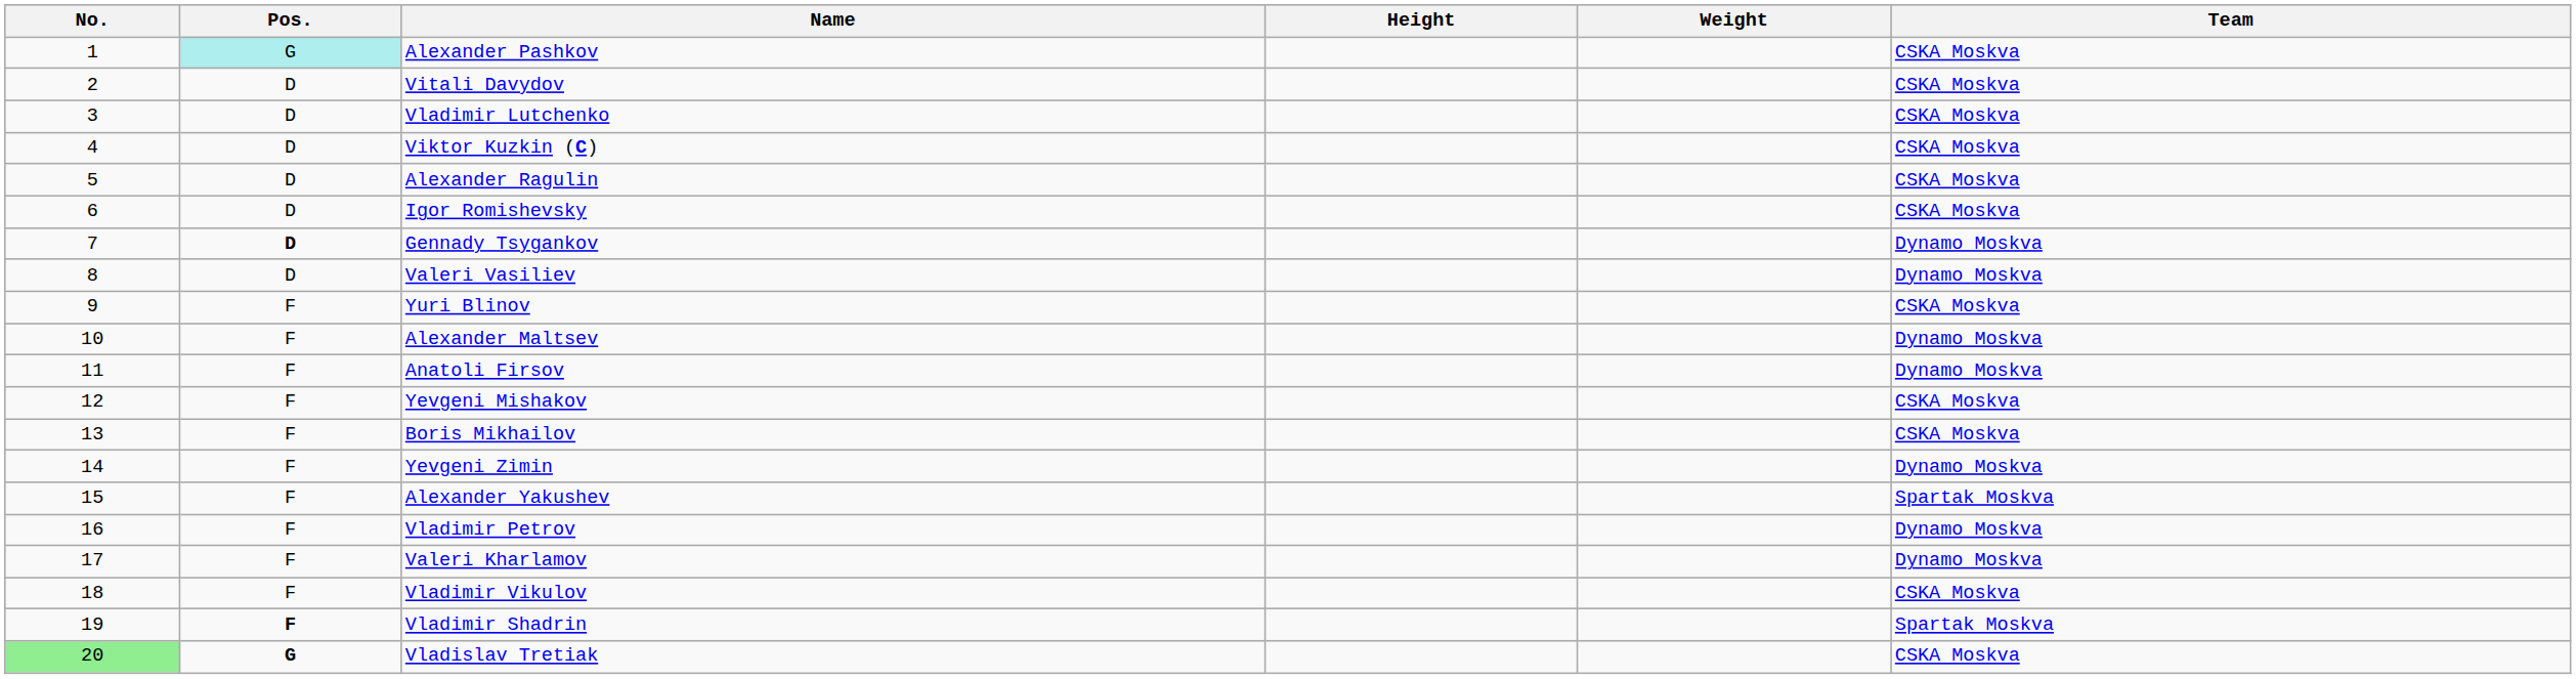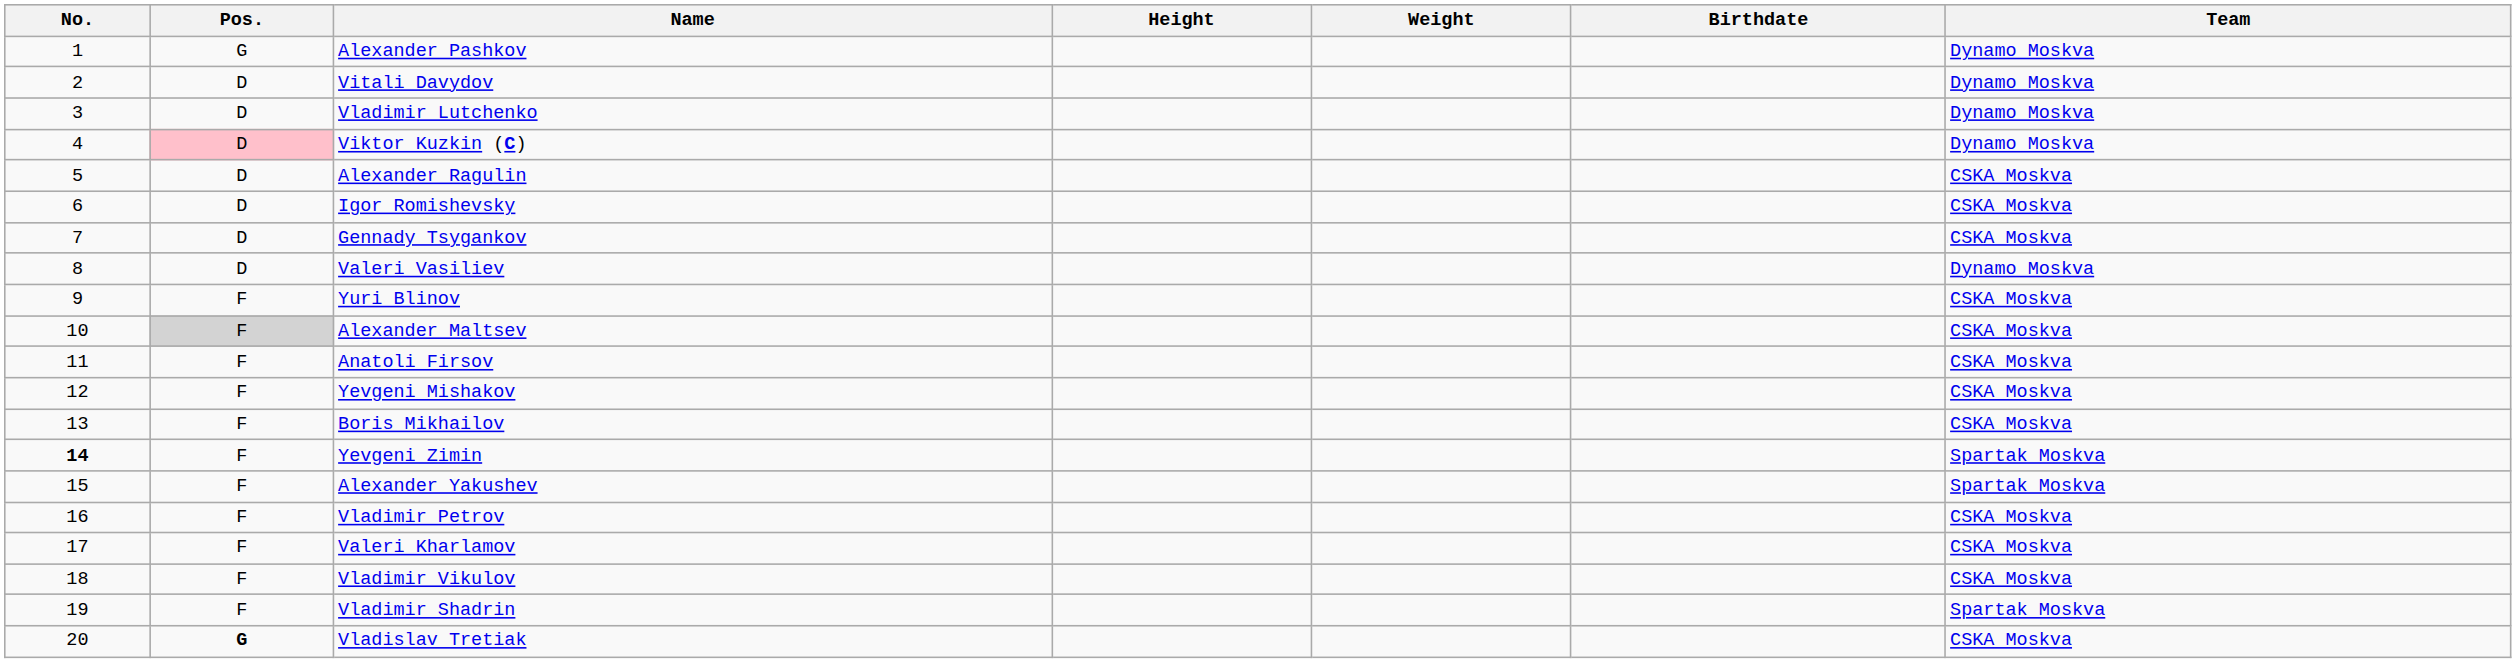 <table class="wikitable sortable" width="80%" style="font-size: 90%; text-align: center;">
 <tr>
 <th>No.</th>
 <th>Pos.</th>
 <th>Name</th>
 <th>Height</th>
 <th>Weight</th>
+<th>Birthdate</th>
 <th>Team</th>
 </tr>
 <tr>
 <td>1</td>
-<td style="background: paleturquoise;">G</td>
+<td>G</td>
 <td style="text-align:left;"><a href='#'>Alexander Pashkov</a></td>
 <td></td>
 <td></td>
-<td style="text-align:left;"> <a href='#'>CSKA Moskva</a></td>
+<td style="text-align:right;"></td>
+<td style="text-align:left;"> <a href='#'>Dynamo Moskva</a></td>
 </tr>
 <tr>
 <td>2</td>
 <td>D</td>
 <td style="text-align:left;"><a href='#'>Vitali Davydov</a></td>
 <td></td>
 <td></td>
-<td style="text-align:left;"> <a href='#'>CSKA Moskva</a></td>
+<td style="text-align:right;"></td>
+<td style="text-align:left;"> <a href='#'>Dynamo Moskva</a></td>
 </tr>
 <tr>
 <td>3</td>
 <td>D</td>
 <td style="text-align:left;"><a href='#'>Vladimir Lutchenko</a></td>
 <td></td>
 <td></td>
-<td style="text-align:left;"> <a href='#'>CSKA Moskva</a></td>
+<td style="text-align:right;"></td>
+<td style="text-align:left;"> <a href='#'>Dynamo Moskva</a></td>
 </tr>
 <tr>
 <td>4</td>
-<td>D</td>
+<td style="background: pink;">D</td>
 <td style="text-align:left;"><a href='#'>Viktor Kuzkin</a> (<strong><a href='#'>C</a></strong>)</td>
 <td></td>
 <td></td>
-<td style="text-align:left;"> <a href='#'>CSKA Moskva</a></td>
+<td style="text-align:right;"></td>
+<td style="text-align:left;"> <a href='#'>Dynamo Moskva</a></td>
 </tr>
 <tr>
 <td>5</td>
 <td>D</td>
 <td style="text-align:left;"><a href='#'>Alexander Ragulin</a></td>
 <td></td>
 <td></td>
+<td style="text-align:right;"></td>
 <td style="text-align:left;"> <a href='#'>CSKA Moskva</a></td>
 </tr>
 <tr>
 <td>6</td>
 <td>D</td>
 <td style="text-align:left;"><a href='#'>Igor Romishevsky</a></td>
 <td></td>
 <td></td>
+<td style="text-align:right;"></td>
 <td style="text-align:left;"> <a href='#'>CSKA Moskva</a></td>
 </tr>
 <tr>
 <td>7</td>
-<td><strong>D</strong></td>
+<td>D</td>
 <td style="text-align:left;"><a href='#'>Gennady Tsygankov</a></td>
 <td></td>
 <td></td>
-<td style="text-align:left;"> <a href='#'>Dynamo Moskva</a></td>
+<td style="text-align:right;"></td>
+<td style="text-align:left;"> <a href='#'>CSKA Moskva</a></td>
 </tr>
 <tr>
 <td>8</td>
 <td>D</td>
 <td style="text-align:left;"><a href='#'>Valeri Vasiliev</a></td>
 <td></td>
 <td></td>
+<td style="text-align:right;"></td>
 <td style="text-align:left;"> <a href='#'>Dynamo Moskva</a></td>
 </tr>
 <tr>
 <td>9</td>
 <td>F</td>
 <td style="text-align:left;"><a href='#'>Yuri Blinov</a></td>
 <td></td>
 <td></td>
+<td style="text-align:right;"></td>
 <td style="text-align:left;"> <a href='#'>CSKA Moskva</a></td>
 </tr>
 <tr>
 <td>10</td>
-<td>F</td>
+<td style="background: lightgrey;">F</td>
 <td style="text-align:left;"><a href='#'>Alexander Maltsev</a></td>
 <td></td>
 <td></td>
-<td style="text-align:left;"> <a href='#'>Dynamo Moskva</a></td>
+<td style="text-align:right;"></td>
+<td style="text-align:left;"> <a href='#'>CSKA Moskva</a></td>
 </tr>
 <tr>
 <td>11</td>
 <td>F</td>
 <td style="text-align:left;"><a href='#'>Anatoli Firsov</a></td>
 <td></td>
 <td></td>
-<td style="text-align:left;"> <a href='#'>Dynamo Moskva</a></td>
+<td style="text-align:right;"></td>
+<td style="text-align:left;"> <a href='#'>CSKA Moskva</a></td>
 </tr>
 <tr>
 <td>12</td>
 <td>F</td>
 <td style="text-align:left;"><a href='#'>Yevgeni Mishakov</a></td>
 <td></td>
 <td></td>
+<td style="text-align:right;"></td>
 <td style="text-align:left;"> <a href='#'>CSKA Moskva</a></td>
 </tr>
 <tr>
 <td>13</td>
 <td>F</td>
 <td style="text-align:left;"><a href='#'>Boris Mikhailov</a></td>
 <td></td>
 <td></td>
+<td style="text-align:right;"></td>
 <td style="text-align:left;"> <a href='#'>CSKA Moskva</a></td>
 </tr>
 <tr>
-<td>14</td>
+<td><strong>14</strong></td>
 <td>F</td>
 <td style="text-align:left;"><a href='#'>Yevgeni Zimin</a></td>
 <td></td>
 <td></td>
-<td style="text-align:left;"> <a href='#'>Dynamo Moskva</a></td>
+<td style="text-align:right;"></td>
+<td style="text-align:left;"> <a href='#'>Spartak Moskva</a></td>
 </tr>
 <tr>
 <td>15</td>
 <td>F</td>
 <td style="text-align:left;"><a href='#'>Alexander Yakushev</a></td>
 <td></td>
 <td></td>
+<td style="text-align:right;"></td>
 <td style="text-align:left;"> <a href='#'>Spartak Moskva</a></td>
 </tr>
 <tr>
 <td>16</td>
 <td>F</td>
 <td style="text-align:left;"><a href='#'>Vladimir Petrov</a></td>
 <td></td>
 <td></td>
-<td style="text-align:left;"> <a href='#'>Dynamo Moskva</a></td>
+<td style="text-align:right;"></td>
+<td style="text-align:left;"> <a href='#'>CSKA Moskva</a></td>
 </tr>
 <tr>
 <td>17</td>
 <td>F</td>
 <td style="text-align:left;"><a href='#'>Valeri Kharlamov</a></td>
 <td></td>
 <td></td>
-<td style="text-align:left;"> <a href='#'>Dynamo Moskva</a></td>
+<td style="text-align:right;"></td>
+<td style="text-align:left;"> <a href='#'>CSKA Moskva</a></td>
 </tr>
 <tr>
 <td>18</td>
 <td>F</td>
 <td style="text-align:left;"><a href='#'>Vladimir Vikulov</a></td>
 <td></td>
 <td></td>
+<td style="text-align:right;"></td>
 <td style="text-align:left;"> <a href='#'>CSKA Moskva</a></td>
 </tr>
 <tr>
 <td>19</td>
-<td><strong>F</strong></td>
+<td>F</td>
 <td style="text-align:left;"><a href='#'>Vladimir Shadrin</a></td>
 <td></td>
 <td></td>
+<td style="text-align:right;"></td>
 <td style="text-align:left;"> <a href='#'>Spartak Moskva</a></td>
 </tr>
 <tr>
-<td style="background: lightgreen;">20</td>
+<td>20</td>
 <td><strong>G</strong></td>
 <td style="text-align:left;"><a href='#'>Vladislav Tretiak</a></td>
 <td></td>
 <td></td>
+<td style="text-align:right;"></td>
 <td style="text-align:left;"> <a href='#'>CSKA Moskva</a></td>
 </tr>
 </table>
